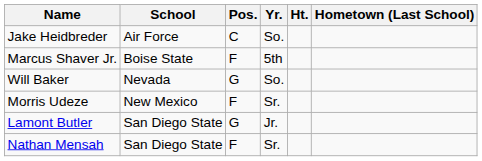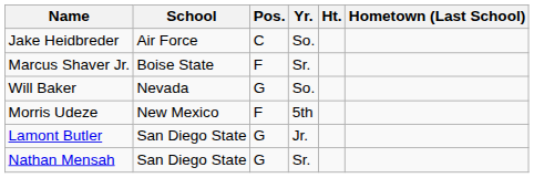 <table class="wikitable">
 <tr>
 <th>Name</th>
 <th>School</th>
 <th>Pos.</th>
 <th>Yr.</th>
 <th>Ht.</th>
 <th>Hometown (Last School)</th>
 </tr>
 <tr>
 <td>Jake Heidbreder</td>
 <td>Air Force</td>
 <td>C</td>
 <td>So.</td>
 <td></td>
 <td></td>
 </tr>
 <tr>
 <td>Marcus Shaver Jr.</td>
 <td>Boise State</td>
 <td>F</td>
-<td>5th</td>
+<td>Sr.</td>
 <td></td>
 <td></td>
 </tr>
 <tr>
 <td>Will Baker</td>
 <td>Nevada</td>
 <td>G</td>
 <td>So.</td>
 <td></td>
 <td></td>
 </tr>
 <tr>
 <td>Morris Udeze</td>
 <td>New Mexico</td>
 <td>F</td>
-<td>Sr.</td>
+<td>5th</td>
 <td></td>
 <td></td>
 </tr>
 <tr>
 <td><a href='#'>Lamont Butler</a></td>
 <td>San Diego State</td>
 <td>G</td>
 <td>Jr.</td>
 <td></td>
 <td></td>
 </tr>
 <tr>
 <td><a href='#'>Nathan Mensah</a></td>
 <td>San Diego State</td>
-<td>F</td>
+<td>G</td>
 <td>Sr.</td>
 <td></td>
 <td></td>
 </tr>
 </table>
